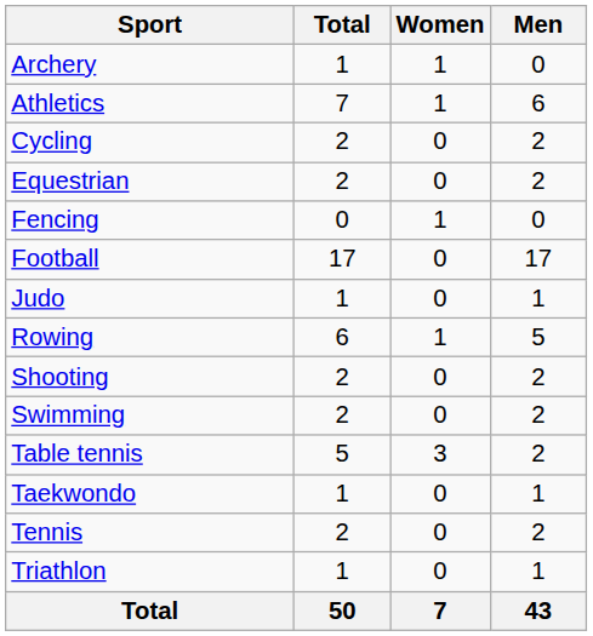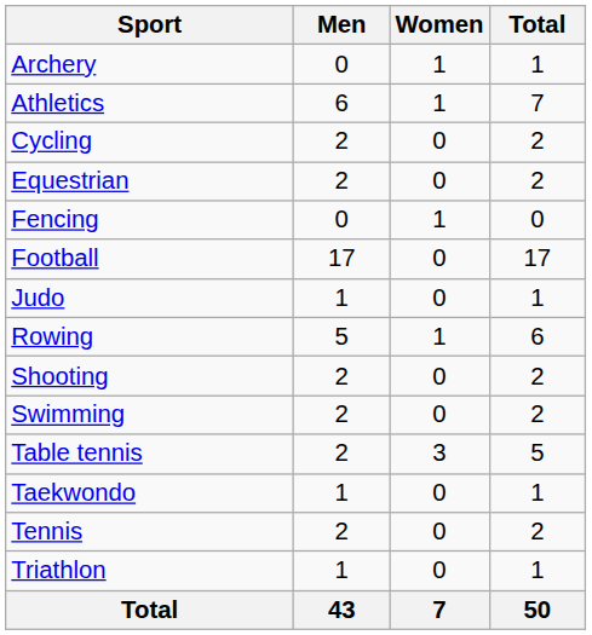 <table class="wikitable sortable" style="text-align:center;">
 <tr>
 <th width=180>Sport</th>
+<th width=55>Men</th>
+<th width=55>Women</th>
 <th width=55>Total</th>
-<th width=55>Women</th>
-<th width=55>Men</th>
 </tr>
 <tr>
 <td align=left><a href='#'>Archery</a></td>
+<td>0</td>
 <td>1</td>
 <td>1</td>
-<td>0</td>
 </tr>
 <tr>
 <td align=left><a href='#'>Athletics</a></td>
+<td>6</td>
+<td>1</td>
 <td>7</td>
-<td>1</td>
-<td>6</td>
 </tr>
 <tr>
 <td align=left><a href='#'>Cycling</a></td>
 <td>2</td>
 <td>0</td>
 <td>2</td>
 </tr>
 <tr>
 <td align=left><a href='#'>Equestrian</a></td>
 <td>2</td>
 <td>0</td>
 <td>2</td>
 </tr>
 <tr>
 <td align=left><a href='#'>Fencing</a></td>
 <td>0</td>
 <td>1</td>
 <td>0</td>
 </tr>
 <tr>
 <td align=left><a href='#'>Football</a></td>
 <td>17</td>
 <td>0</td>
 <td>17</td>
 </tr>
 <tr>
 <td align=left><a href='#'>Judo</a></td>
 <td>1</td>
 <td>0</td>
 <td>1</td>
 </tr>
 <tr>
 <td align=left><a href='#'>Rowing</a></td>
+<td>5</td>
+<td>1</td>
 <td>6</td>
-<td>1</td>
-<td>5</td>
 </tr>
 <tr>
 <td align=left><a href='#'>Shooting</a></td>
 <td>2</td>
 <td>0</td>
 <td>2</td>
 </tr>
 <tr>
 <td align=left><a href='#'>Swimming</a></td>
 <td>2</td>
 <td>0</td>
 <td>2</td>
 </tr>
 <tr>
 <td align=left><a href='#'>Table tennis</a></td>
+<td>2</td>
+<td>3</td>
 <td>5</td>
-<td>3</td>
-<td>2</td>
 </tr>
 <tr>
 <td align=left><a href='#'>Taekwondo</a></td>
 <td>1</td>
 <td>0</td>
 <td>1</td>
 </tr>
 <tr>
 <td align=left><a href='#'>Tennis</a></td>
 <td>2</td>
 <td>0</td>
 <td>2</td>
 </tr>
 <tr>
 <td align=left><a href='#'>Triathlon</a></td>
 <td>1</td>
 <td>0</td>
 <td>1</td>
 </tr>
 <tr>
 <th>Total</th>
+<th>43</th>
+<th>7</th>
 <th>50</th>
-<th>7</th>
-<th>43</th>
 </tr>
 </table>
